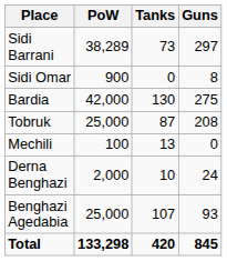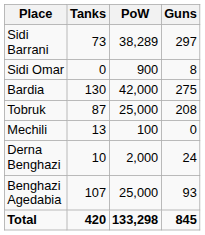 <table class="wikitable" align=right style="margin:0 0 1em 1em">
 <tr>
 <th>Place</th>
+<th>Tanks</th>
 <th>PoW</th>
-<th>Tanks</th>
 <th>Guns</th>
 </tr>
 <tr>
 <td>Sidi<br>Barrani</td>
+<td align="right">73</td>
 <td align="right">38,289</td>
-<td align="right">73</td>
 <td align="right">297</td>
 </tr>
 <tr>
 <td>Sidi Omar</td>
+<td align="right">0</td>
 <td align="right">900</td>
-<td align="right">0</td>
 <td align="right">8</td>
 </tr>
 <tr>
 <td>Bardia</td>
+<td align="right">130</td>
 <td align="right">42,000</td>
-<td align="right">130</td>
 <td align="right">275</td>
 </tr>
 <tr>
 <td>Tobruk</td>
+<td align="right">87</td>
 <td align="right">25,000</td>
-<td align="right">87</td>
 <td align="right">208</td>
 </tr>
 <tr>
 <td>Mechili</td>
+<td align="right">13</td>
 <td align="right">100</td>
-<td align="right">13</td>
 <td align="right">0</td>
 </tr>
 <tr>
 <td>Derna<br>Benghazi</td>
+<td align="right">10</td>
 <td align="right">2,000</td>
-<td align="right">10</td>
 <td align="right">24</td>
 </tr>
 <tr>
 <td>Benghazi<br>Agedabia</td>
+<td align="right">107</td>
 <td align="right">25,000</td>
-<td align="right">107</td>
 <td align="right">93</td>
 </tr>
 <tr>
 <td><strong>Total</strong></td>
+<td align="right"><strong>420</strong></td>
 <td align="right"><strong>133,298</strong></td>
-<td align="right"><strong>420</strong></td>
 <td align="right"><strong>845</strong></td>
 </tr>
 </table>
